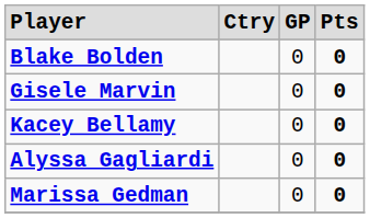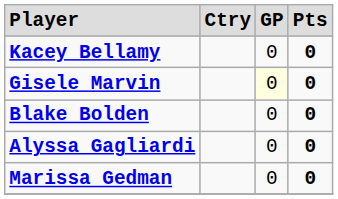 <table class="wikitable">
 <tr align="center" style="font-weight:bold; background-color:#dddddd;" |>
 <td align="left">Player</td>
 <td>Ctry</td>
 <td>GP</td>
 <td>Pts</td>
 </tr>
 <tr align="center">
-<td align="left"><strong><a href='#'>Blake Bolden</a></strong></td>
+<td align="left"><strong><a href='#'>Kacey Bellamy</a></strong></td>
 <td></td>
 <td>0</td>
 <td><strong>0</strong></td>
 </tr>
 <tr align="center">
 <td align="left"><strong><a href='#'>Gisele Marvin</a></strong></td>
 <td></td>
-<td>0</td>
+<td style="background: lightyellow;">0</td>
 <td><strong>0</strong></td>
 </tr>
 <tr align="center">
-<td align="left"><strong><a href='#'>Kacey Bellamy</a></strong></td>
+<td align="left"><strong><a href='#'>Blake Bolden</a></strong></td>
 <td></td>
 <td>0</td>
 <td><strong>0</strong></td>
 </tr>
 <tr align="center">
 <td align="left"><strong><a href='#'>Alyssa Gagliardi</a></strong></td>
 <td></td>
 <td>0</td>
 <td><strong>0</strong></td>
 </tr>
 <tr align="center">
 <td align="left"><strong><a href='#'>Marissa Gedman</a></strong></td>
 <td></td>
 <td>0</td>
 <td><strong>0</strong></td>
 </tr>
 <tr align="center">
 </tr>
 </table>
